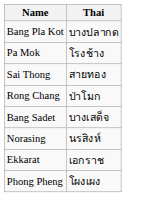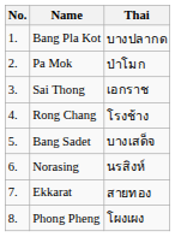 <table class="wikitable sortable">
 <tr>
+<th>No.</th>
 <th>Name</th>
 <th>Thai</th>
 </tr>
 <tr>
+<td>1.</td>
 <td>Bang Pla Kot</td>
 <td>บางปลากด</td>
 </tr>
 <tr>
+<td>2.</td>
 <td>Pa Mok</td>
+<td>ป่าโมก</td>
+</tr>
+<tr>
+<td>3.</td>
+<td>Sai Thong</td>
+<td>เอกราช</td>
+</tr>
+<tr>
+<td>4.</td>
+<td>Rong Chang</td>
 <td>โรงช้าง</td>
 </tr>
 <tr>
-<td>Sai Thong</td>
-<td>สายทอง</td>
-</tr>
-<tr>
-<td>Rong Chang</td>
-<td>ป่าโมก</td>
-</tr>
-<tr>
+<td>5.</td>
 <td>Bang Sadet</td>
 <td>บางเสด็จ</td>
 </tr>
 <tr>
+<td>6.</td>
 <td>Norasing</td>
 <td>นรสิงห์</td>
 </tr>
 <tr>
+<td>7.</td>
 <td>Ekkarat</td>
-<td>เอกราช</td>
+<td>สายทอง</td>
 </tr>
 <tr>
+<td>8.</td>
 <td>Phong Pheng</td>
 <td>โผงเผง</td>
 </tr>
 </table>
